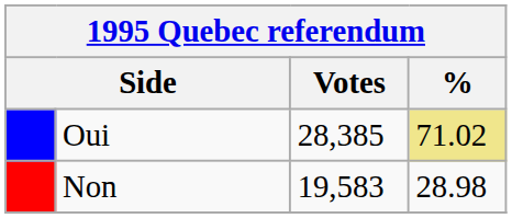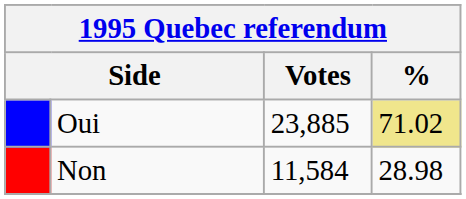 <table class="wikitable" style="font-size: 95%; clear:both">
 <tr style="background-color:#E9E9E9">
 <th colspan=4><a href='#'>1995 Quebec referendum</a></th>
 </tr>
 <tr style="background-color:#E9E9E9">
 <th colspan=2 style="width: 130px">Side</th>
 <th style="width: 50px">Votes</th>
 <th style="width: 40px">%</th>
 </tr>
 <tr>
 <td bgcolor="blue"></td>
 <td>Oui</td>
-<td>28,385</td>
+<td>23,885</td>
 <td style="background: khaki;">71.02</td>
 </tr>
 <tr>
 <td bgcolor="red"></td>
 <td>Non</td>
-<td>19,583</td>
+<td>11,584</td>
 <td>28.98</td>
 </tr>
 <tr>
 </tr>
 </table>
